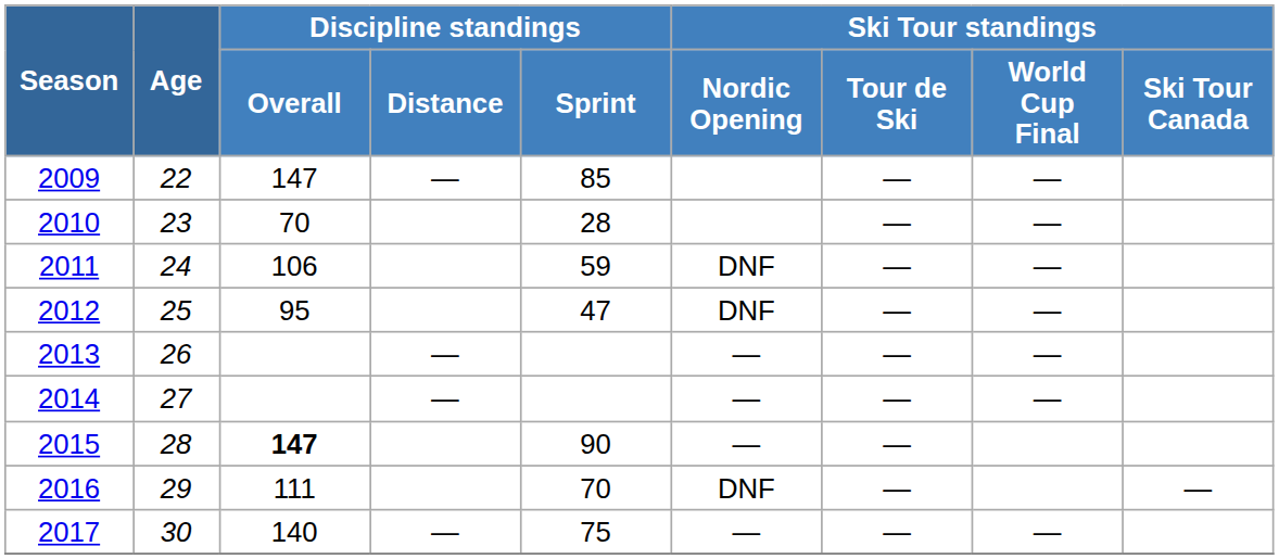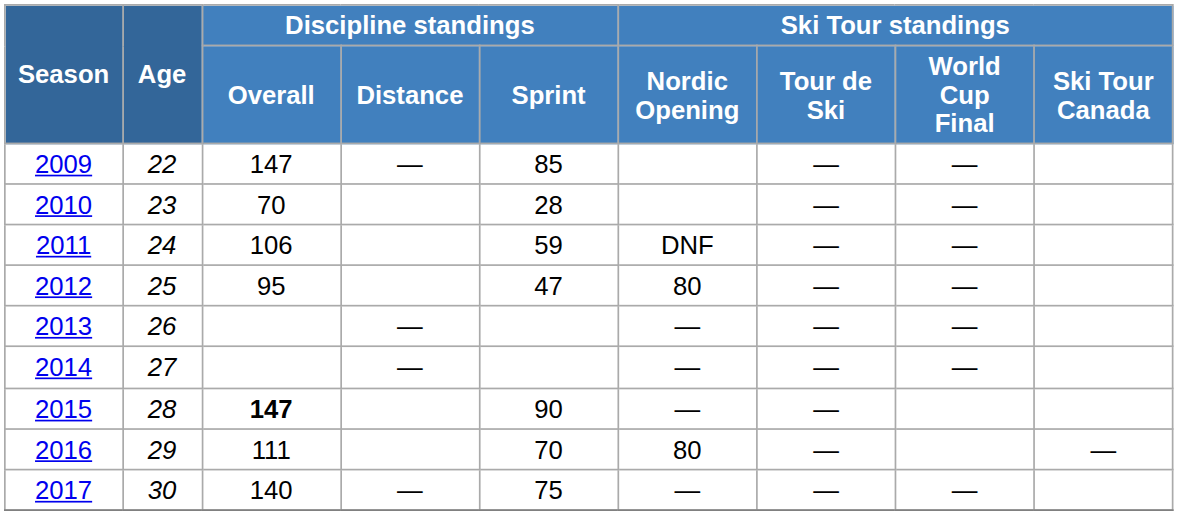 <table class="wikitable" style="font-size:95%; text-align:center; border:grey solid 1px; border-collapse:collapse; background:#ffffff;">
 <tr>
 <th style="background-color:#369; color:white; width:60px;" rowspan="2"> Season </th>
 <th style="background-color:#369; color:white; width:40px;" rowspan="2"> Age </th>
 <th style="background-color:#4180be; color:white;" colspan="3">Discipline standings</th>
 <th style="background-color:#4180be; color:white;" colspan="4">Ski Tour standings</th>
 </tr>
 <tr>
 <th style="background-color:#4180be; color:white; width:75px;">Overall</th>
 <th style="background-color:#4180be; color:white; width:75px;">Distance</th>
 <th style="background-color:#4180be; color:white; width:75px;">Sprint</th>
 <th style="background-color:#4180be; color:white; width:75px;">Nordic<br>Opening</th>
 <th style="background-color:#4180be; color:white; width:75px;">Tour de<br>Ski</th>
 <th style="background-color:#4180be; color:white; width:75px;">World Cup<br>Final</th>
 <th style="background-color:#4180be; color:white; width:75px;">Ski Tour<br>Canada</th>
 </tr>
 <tr>
 <td><a href='#'>2009</a></td>
 <td><em>22</em></td>
 <td>147</td>
 <td>—</td>
 <td>85</td>
 <td></td>
 <td>—</td>
 <td>—</td>
 <td></td>
 </tr>
 <tr>
 <td><a href='#'>2010</a></td>
 <td><em>23</em></td>
 <td>70</td>
 <td></td>
 <td>28</td>
 <td></td>
 <td>—</td>
 <td>—</td>
 <td></td>
 </tr>
 <tr>
 <td><a href='#'>2011</a></td>
 <td><em>24</em></td>
 <td>106</td>
 <td></td>
 <td>59</td>
 <td>DNF</td>
 <td>—</td>
 <td>—</td>
 <td></td>
 </tr>
 <tr>
 <td><a href='#'>2012</a></td>
 <td><em>25</em></td>
 <td>95</td>
 <td></td>
 <td>47</td>
-<td>DNF</td>
+<td>80</td>
 <td>—</td>
 <td>—</td>
 <td></td>
 </tr>
 <tr>
 <td><a href='#'>2013</a></td>
 <td><em>26</em></td>
 <td></td>
 <td>—</td>
 <td></td>
 <td>—</td>
 <td>—</td>
 <td>—</td>
 <td></td>
 </tr>
 <tr>
 <td><a href='#'>2014</a></td>
 <td><em>27</em></td>
 <td></td>
 <td>—</td>
 <td></td>
 <td>—</td>
 <td>—</td>
 <td>—</td>
 <td></td>
 </tr>
 <tr>
 <td><a href='#'>2015</a></td>
 <td><em>28</em></td>
 <td><strong>147</strong></td>
 <td></td>
 <td>90</td>
 <td>—</td>
 <td>—</td>
 <td></td>
 <td></td>
 </tr>
 <tr>
 <td><a href='#'>2016</a></td>
 <td><em>29</em></td>
 <td>111</td>
 <td></td>
 <td>70</td>
-<td>DNF</td>
+<td>80</td>
 <td>—</td>
 <td></td>
 <td>—</td>
 </tr>
 <tr>
 <td><a href='#'>2017</a></td>
 <td><em>30</em></td>
 <td>140</td>
 <td>—</td>
 <td>75</td>
 <td>—</td>
 <td>—</td>
 <td>—</td>
 <td></td>
 </tr>
 <tr>
 </tr>
 </table>
